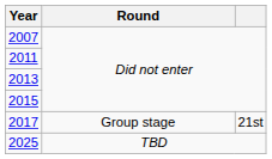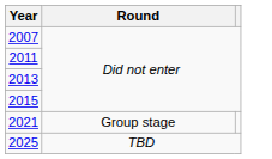 <table class="wikitable" style="text-align: center; font-size:90%">
 <tr>
 <th>Year</th>
 <th style="width:200px">Round</th>
 <th></th>
 </tr>
 <tr>
 <td><a href='#'>2007</a></td>
 <td colspan="2" rowspan="4"><em>Did not enter</em></td>
 </tr>
 <tr>
 <td><a href='#'>2011</a></td>
 </tr>
 <tr>
 <td><a href='#'>2013</a></td>
 </tr>
 <tr>
 <td><a href='#'>2015</a></td>
 </tr>
 <tr>
-<td><a href='#'>2017</a></td>
+<td><a href='#'>2021</a></td>
 <td>Group stage</td>
-<td>21st</td>
+<td></td>
 </tr>
 <tr>
 <td><a href='#'>2025</a></td>
 <td colspan="2"><em>TBD</em></td>
 </tr>
 </table>
